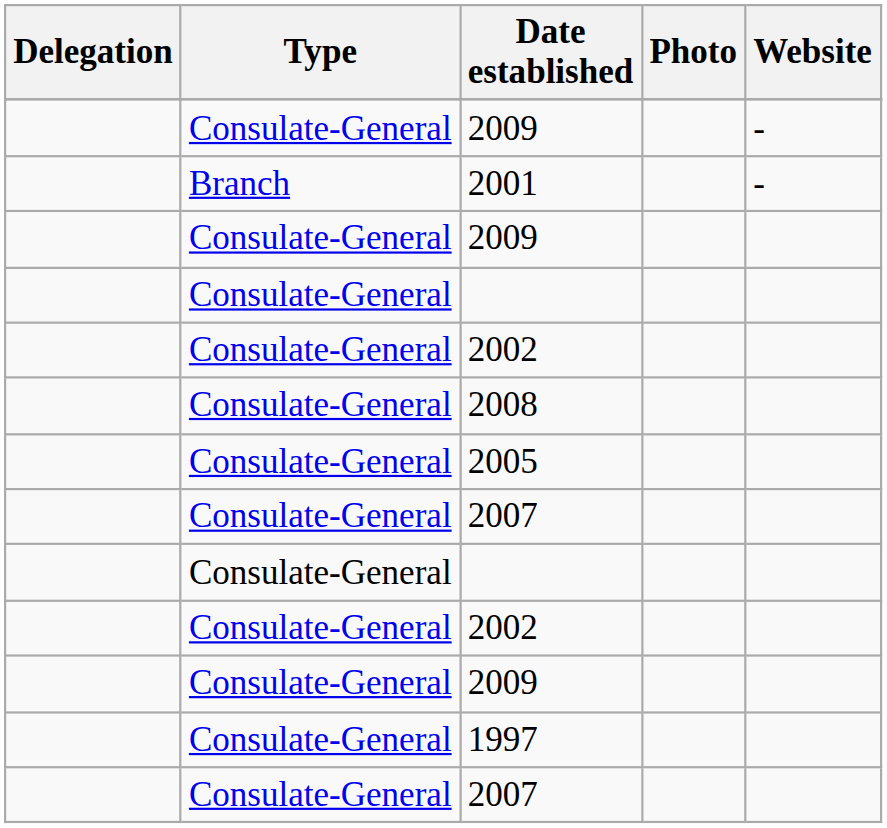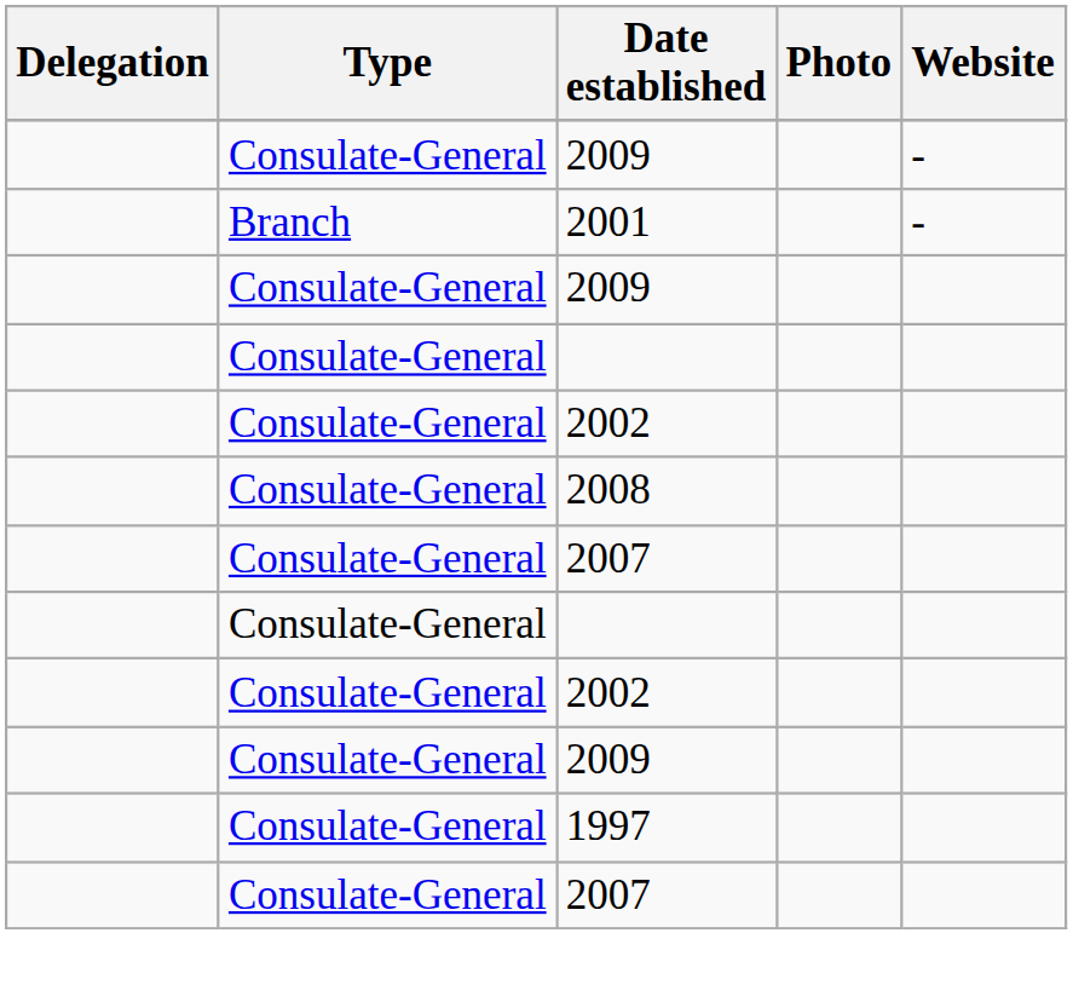 <table class="wikitable sortable">
 <tr valign="middle">
 <th>Delegation</th>
 <th>Type</th>
 <th>Date<br>established</th>
 <th>Photo</th>
 <th>Website</th>
 </tr>
 <tr style="font-weight:bold; background-color: #DDDDDD">
 </tr>
 <tr>
 <td></td>
 <td><a href='#'>Consulate-General</a></td>
 <td>2009</td>
 <td></td>
 <td>-</td>
 </tr>
 <tr>
 <td></td>
 <td><a href='#'>Branch</a></td>
 <td>2001</td>
 <td></td>
 <td>-</td>
 </tr>
 <tr>
 <td></td>
 <td><a href='#'>Consulate-General</a></td>
 <td>2009</td>
 <td></td>
 <td></td>
 </tr>
 <tr>
 <td></td>
 <td><a href='#'>Consulate-General</a></td>
 <td></td>
 <td></td>
 <td></td>
 </tr>
 <tr>
 <td></td>
 <td><a href='#'>Consulate-General</a></td>
 <td>2002</td>
 <td></td>
 <td></td>
 </tr>
 <tr>
 <td></td>
 <td><a href='#'>Consulate-General</a></td>
 <td>2008</td>
 <td></td>
 <td></td>
 </tr>
 <tr>
 <td></td>
 <td><a href='#'>Consulate-General</a></td>
-<td>2005</td>
-<td></td>
-<td></td>
-</tr>
-<tr>
-<td></td>
-<td><a href='#'>Consulate-General</a></td>
 <td>2007</td>
 <td></td>
 <td> </td>
 </tr>
 <tr>
 <td></td>
 <td>Consulate-General</td>
 <td></td>
 <td></td>
 <td></td>
 </tr>
 <tr>
 <td></td>
 <td><a href='#'>Consulate-General</a></td>
 <td>2002</td>
 <td></td>
 <td></td>
 </tr>
 <tr>
 <td></td>
 <td><a href='#'>Consulate-General</a></td>
 <td>2009</td>
 <td></td>
 <td></td>
 </tr>
 <tr>
 <td></td>
 <td><a href='#'>Consulate-General</a></td>
 <td>1997</td>
 <td></td>
 <td></td>
 </tr>
 <tr>
 <td></td>
 <td><a href='#'>Consulate-General</a></td>
 <td>2007</td>
 <td></td>
 <td></td>
 </tr>
 </table>
